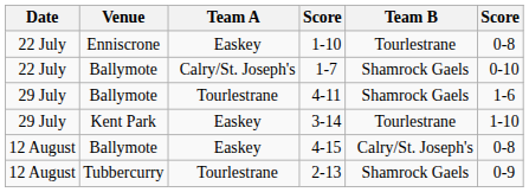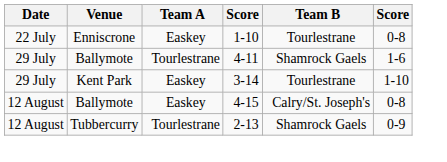 <table class="wikitable">
 <tr>
 <th>Date</th>
 <th>Venue</th>
 <th>Team A</th>
 <th>Score</th>
 <th>Team B</th>
 <th>Score</th>
 </tr>
 <tr align="center">
 <td>22 July</td>
 <td>Enniscrone</td>
 <td>  Easkey</td>
 <td>  1-10</td>
 <td>  Tourlestrane</td>
 <td>  0-8</td>
-</tr>
-<tr align="center">
-<td>22 July</td>
-<td>Ballymote</td>
-<td>  Calry/St. Joseph's</td>
-<td>  1-7</td>
-<td>  Shamrock Gaels</td>
-<td>  0-10</td>
 </tr>
 <tr align="center">
 <td>29 July</td>
 <td>Ballymote</td>
 <td>  Tourlestrane</td>
 <td>  4-11</td>
 <td>  Shamrock Gaels</td>
 <td>  1-6</td>
 </tr>
 <tr align="center">
 <td>29 July</td>
 <td>Kent Park</td>
 <td>  Easkey</td>
 <td>  3-14</td>
 <td>  Tourlestrane</td>
 <td>  1-10</td>
 </tr>
 <tr align="center">
 <td>12 August</td>
 <td>Ballymote</td>
 <td>  Easkey</td>
 <td>  4-15</td>
 <td>  Calry/St. Joseph's</td>
 <td>  0-8</td>
 </tr>
 <tr align="center">
 <td>12 August</td>
 <td>Tubbercurry</td>
 <td>  Tourlestrane</td>
 <td>  2-13</td>
 <td>  Shamrock Gaels</td>
 <td>  0-9</td>
 </tr>
 </table>
